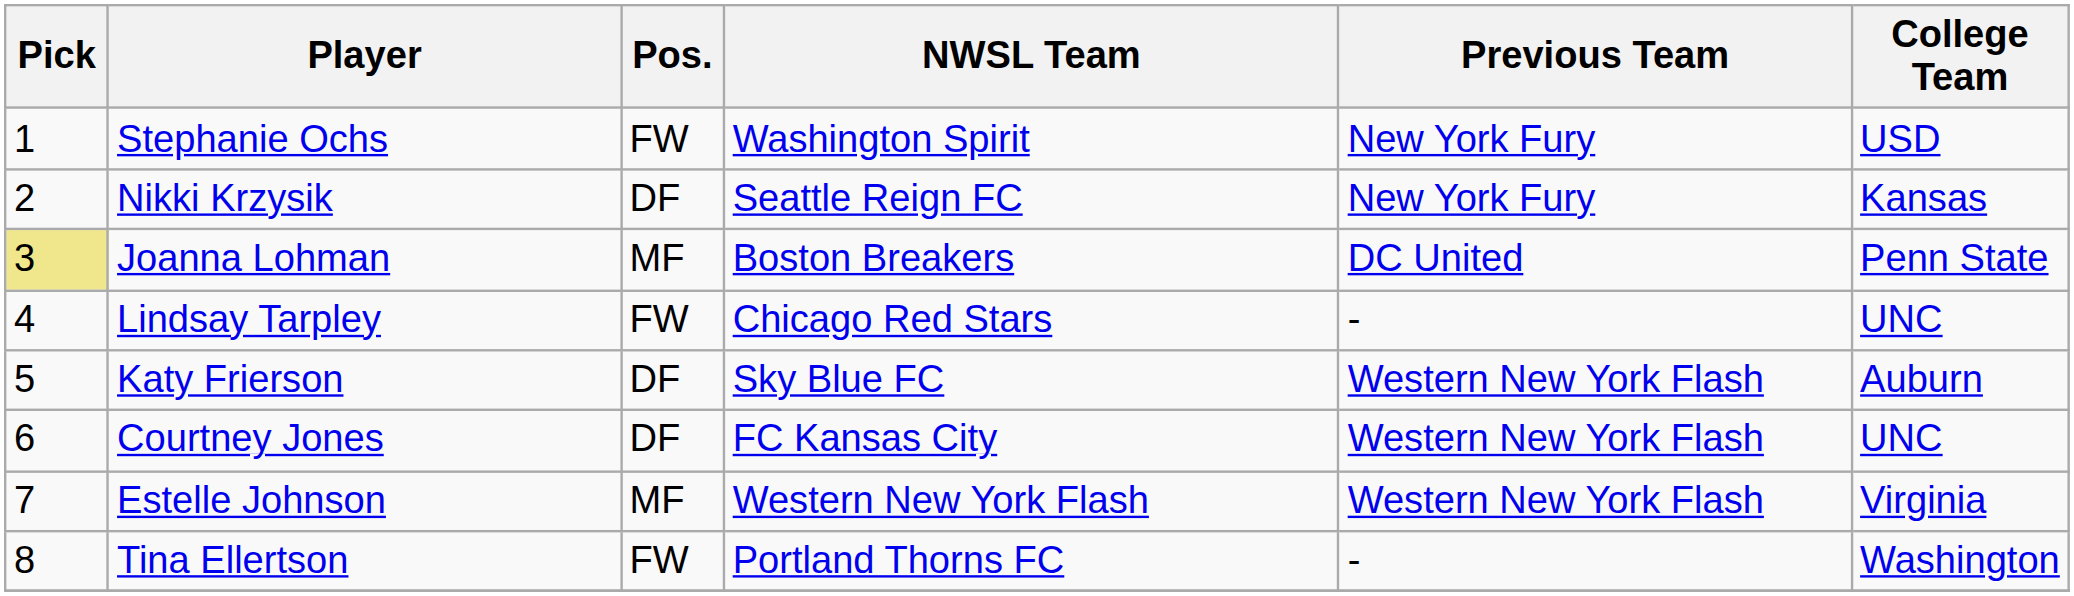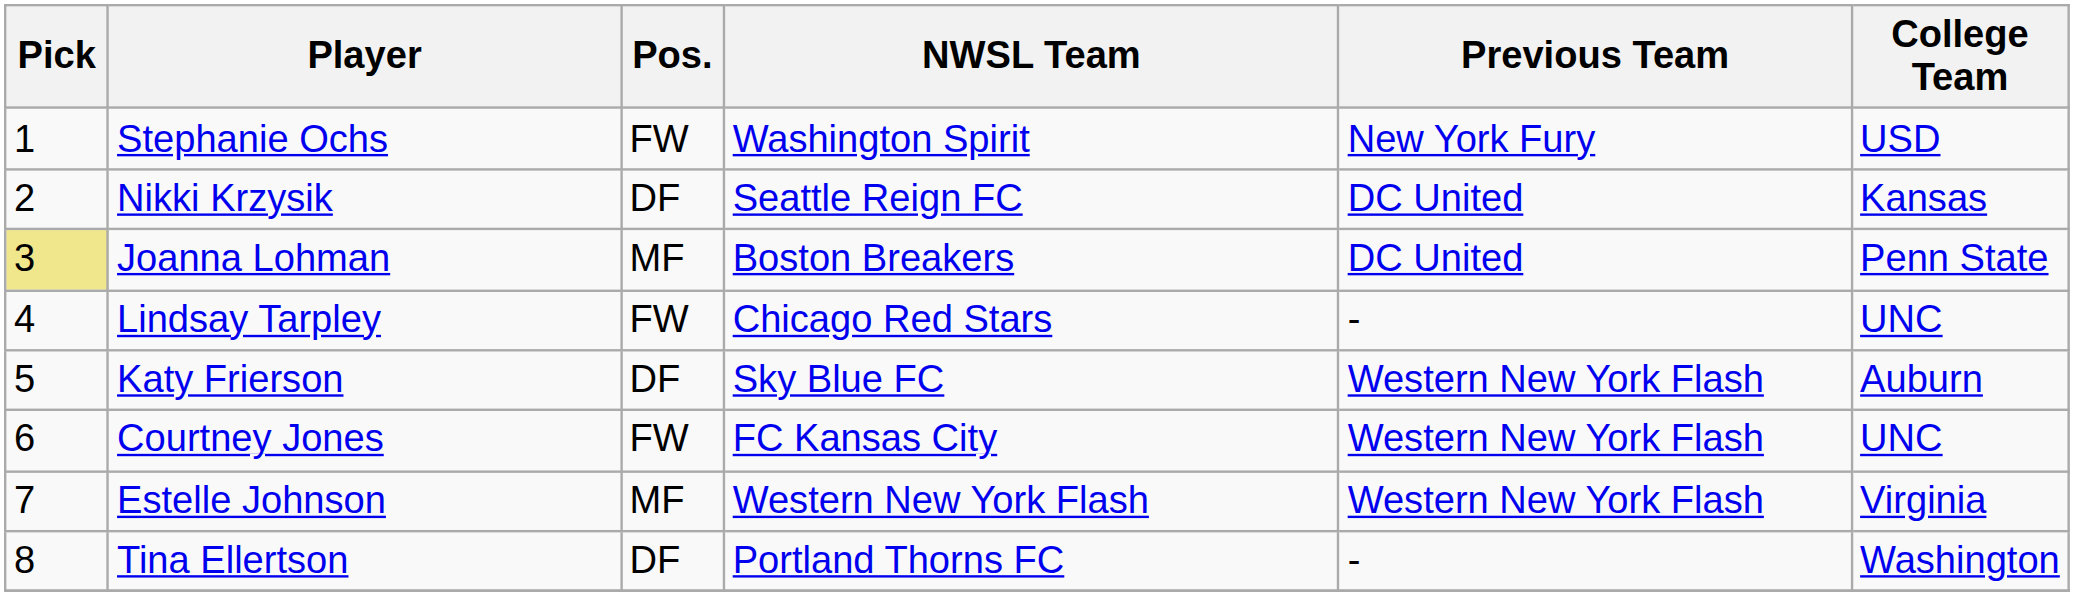 <table class="wikitable">
 <tr>
 <th width="5%">Pick</th>
 <th width="25%">Player</th>
 <th width="5%">Pos.</th>
 <th width="30%">NWSL Team</th>
 <th width="25%">Previous Team</th>
 <th width="25%">College Team</th>
 </tr>
 <tr>
 <td>1</td>
 <td><a href='#'>Stephanie Ochs</a></td>
 <td>FW</td>
 <td><a href='#'>Washington Spirit</a></td>
 <td><a href='#'>New York Fury</a></td>
 <td><a href='#'>USD</a></td>
 </tr>
 <tr>
 <td>2</td>
 <td><a href='#'>Nikki Krzysik</a></td>
 <td>DF</td>
 <td><a href='#'>Seattle Reign FC</a></td>
-<td><a href='#'>New York Fury</a></td>
+<td><a href='#'>DC United</a></td>
 <td><a href='#'>Kansas</a></td>
 </tr>
 <tr>
 <td style="background: khaki;">3</td>
 <td><a href='#'>Joanna Lohman</a></td>
 <td>MF</td>
 <td><a href='#'>Boston Breakers</a></td>
 <td><a href='#'>DC United</a></td>
 <td><a href='#'>Penn State</a></td>
 </tr>
 <tr>
 <td>4</td>
 <td><a href='#'>Lindsay Tarpley</a></td>
 <td>FW</td>
 <td><a href='#'>Chicago Red Stars</a></td>
 <td>-</td>
 <td><a href='#'>UNC</a></td>
 </tr>
 <tr>
 <td>5</td>
 <td><a href='#'>Katy Frierson</a></td>
 <td>DF</td>
 <td><a href='#'>Sky Blue FC</a></td>
 <td><a href='#'>Western New York Flash</a></td>
 <td><a href='#'>Auburn</a></td>
 </tr>
 <tr>
 <td>6</td>
 <td><a href='#'>Courtney Jones</a></td>
-<td>DF</td>
+<td>FW</td>
 <td><a href='#'>FC Kansas City</a></td>
 <td><a href='#'>Western New York Flash</a></td>
 <td><a href='#'>UNC</a></td>
 </tr>
 <tr>
 <td>7</td>
 <td><a href='#'>Estelle Johnson</a></td>
 <td>MF</td>
 <td><a href='#'>Western New York Flash</a></td>
 <td><a href='#'>Western New York Flash</a></td>
 <td><a href='#'>Virginia</a></td>
 </tr>
 <tr>
 <td>8</td>
 <td><a href='#'>Tina Ellertson</a></td>
-<td>FW</td>
+<td>DF</td>
 <td><a href='#'>Portland Thorns FC</a></td>
 <td>-</td>
 <td><a href='#'>Washington</a></td>
 </tr>
 <tr>
 </tr>
 </table>
